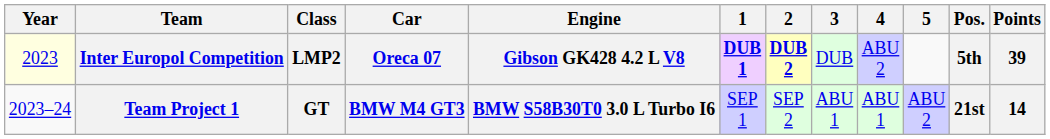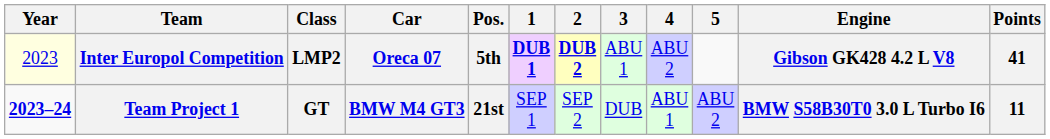 <table class="wikitable" style="text-align:center; font-size:85%">
 <tr>
 <th>Year</th>
 <th>Team</th>
 <th>Class</th>
 <th>Car</th>
-<th>Engine</th>
+<th>Pos.</th>
 <th>1</th>
 <th>2</th>
 <th>3</th>
 <th>4</th>
 <th>5</th>
-<th>Pos.</th>
+<th>Engine</th>
 <th>Points</th>
 </tr>
 <tr>
 <td style="background: lightyellow;"><a href='#'>2023</a></td>
 <th nowrap><a href='#'>Inter Europol Competition</a></th>
 <th>LMP2</th>
 <th nowrap><a href='#'>Oreca 07</a></th>
-<th nowrap><a href='#'>Gibson</a> GK428 4.2 L <a href='#'>V8</a></th>
+<th>5th</th>
 <td style="background:#EFCFFF;"><strong><a href='#'>DUB<br>1</a></strong><br></td>
 <td style="background:#FFFFBF;"><strong><a href='#'>DUB<br>2</a></strong><br></td>
-<td style="background:#DFFFDF;"><a href='#'>DUB</a><br></td>
+<td style="background:#DFFFDF;"><a href='#'>ABU<br>1</a><br></td>
 <td style="background:#CFCFFF;"><a href='#'>ABU<br>2</a><br></td>
 <td></td>
-<th>5th</th>
-<th>39</th>
+<th nowrap><a href='#'>Gibson</a> GK428 4.2 L <a href='#'>V8</a></th>
+<th>41</th>
 </tr>
 <tr>
-<td nowrap><a href='#'>2023–24</a></td>
+<td nowrap><strong><a href='#'>2023–24</a></strong></td>
 <th nowrap><a href='#'>Team Project 1</a></th>
 <th>GT</th>
 <th nowrap><a href='#'>BMW M4 GT3</a></th>
-<th nowrap><a href='#'>BMW</a> <a href='#'>S58B30T0</a> 3.0 L Turbo I6</th>
+<th>21st</th>
 <td style="background:#CFCFFF;"><a href='#'>SEP<br>1</a><br></td>
 <td style="background:#DFFFDF;"><a href='#'>SEP<br>2</a><br></td>
-<td style="background:#DFFFDF;"><a href='#'>ABU<br>1</a><br></td>
+<td style="background:#DFFFDF;"><a href='#'>DUB</a><br></td>
 <td style="background:#DFFFDF;"><a href='#'>ABU<br>1</a><br></td>
 <td style="background:#CFCFFF;"><a href='#'>ABU<br>2</a><br></td>
-<th>21st</th>
-<th>14</th>
+<th nowrap><a href='#'>BMW</a> <a href='#'>S58B30T0</a> 3.0 L Turbo I6</th>
+<th>11</th>
 </tr>
 </table>
